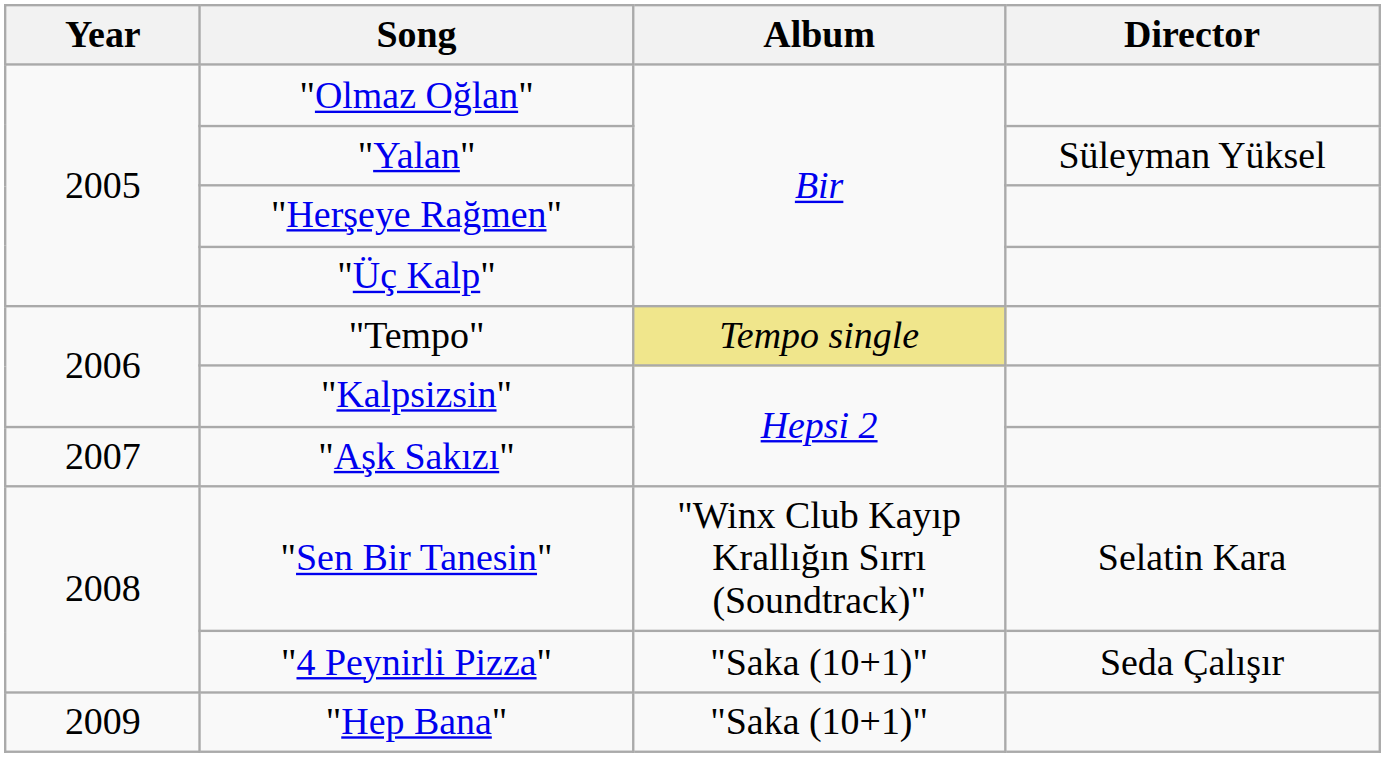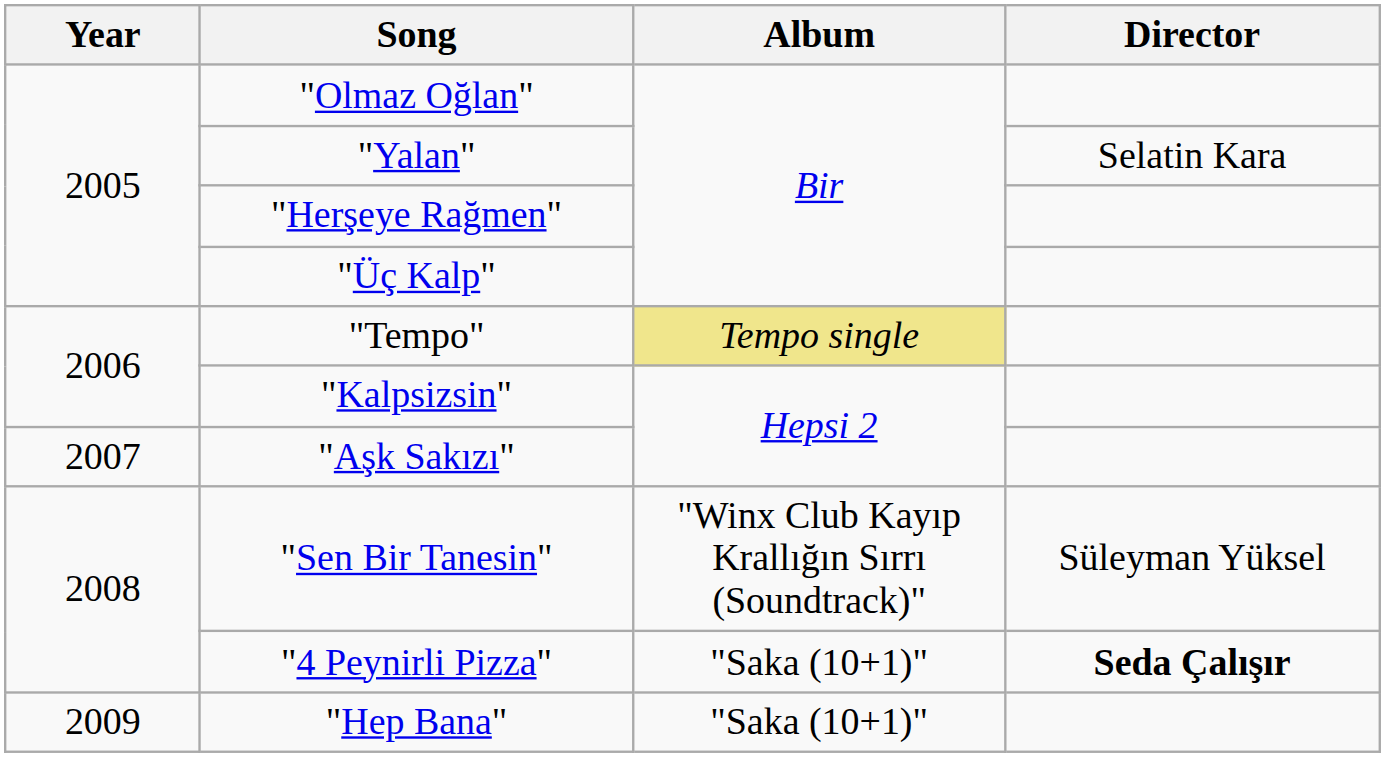 <table class="wikitable">
 <tr>
 <th>Year</th>
 <th>Song</th>
 <th>Album</th>
 <th>Director</th>
 </tr>
 <tr>
 <td width="75" align="center" rowspan=4>2005</td>
 <td width="175" align="center">"<a href='#'>Olmaz Oğlan</a>"</td>
 <td width="150" align="center" rowspan=4><em><a href='#'>Bir</a></em></td>
 <td width="150" align="center"></td>
 </tr>
 <tr>
 <td align="center">"<a href='#'>Yalan</a>"</td>
-<td align="center">Süleyman Yüksel</td>
+<td align="center">Selatin Kara</td>
 </tr>
 <tr>
 <td align="center">"<a href='#'>Herşeye Rağmen</a>"</td>
 <td align="center"></td>
 </tr>
 <tr>
 <td align="center">"<a href='#'>Üç Kalp</a>"</td>
 <td align="center"></td>
 </tr>
 <tr>
 <td align="center" rowspan=2>2006</td>
 <td align="center">"Tempo"</td>
 <td align="center" rowspan=1 style="background: khaki;"><em>Tempo single</em></td>
 <td align="center"></td>
 </tr>
 <tr>
 <td align="center">"<a href='#'>Kalpsizsin</a>"</td>
 <td align="center" rowspan=2><em><a href='#'>Hepsi 2</a></em></td>
 <td align="center"></td>
 </tr>
 <tr>
 <td align="center" rowspan=1>2007</td>
 <td align="center">"<a href='#'>Aşk Sakızı</a>"</td>
 <td align="center"></td>
 </tr>
 <tr>
 <td align="center" rowspan=2>2008</td>
 <td align="center" rowspan=1>"<a href='#'>Sen Bir Tanesin</a>"</td>
 <td align="center">"Winx Club Kayıp Krallığın Sırrı (Soundtrack)"</td>
-<td align="center">Selatin Kara</td>
+<td align="center">Süleyman Yüksel</td>
 </tr>
 <tr>
 <td align="center" rowspan=1>"<a href='#'>4 Peynirli Pizza</a>"</td>
 <td align="center">"Saka (10+1)"</td>
-<td align="center">Seda Çalışır</td>
+<td align="center"><strong>Seda Çalışır</strong></td>
 </tr>
 <tr>
 <td align="center" rowspan=2>2009</td>
 <td align="center" rowspan=1>"<a href='#'>Hep Bana</a>"</td>
 <td align="center">"Saka (10+1)"</td>
 <td align="center"></td>
 </tr>
 </table>
